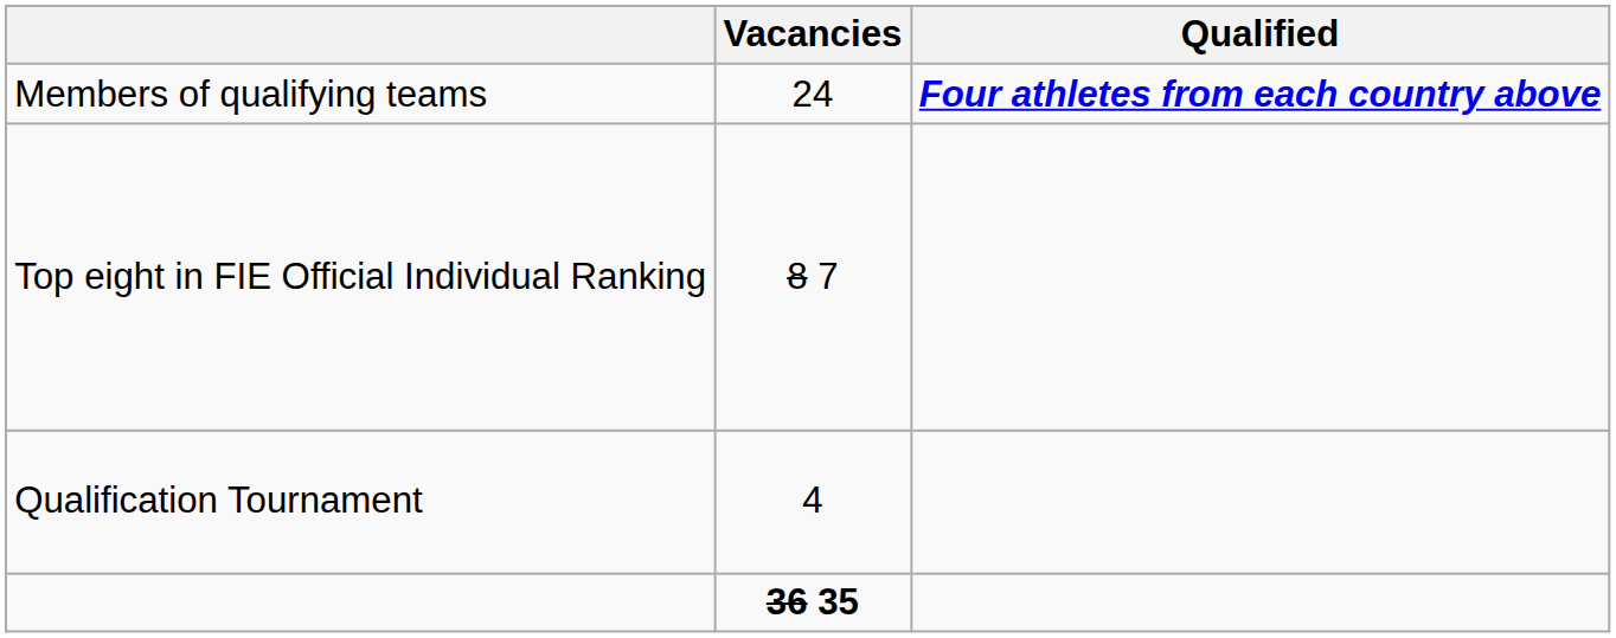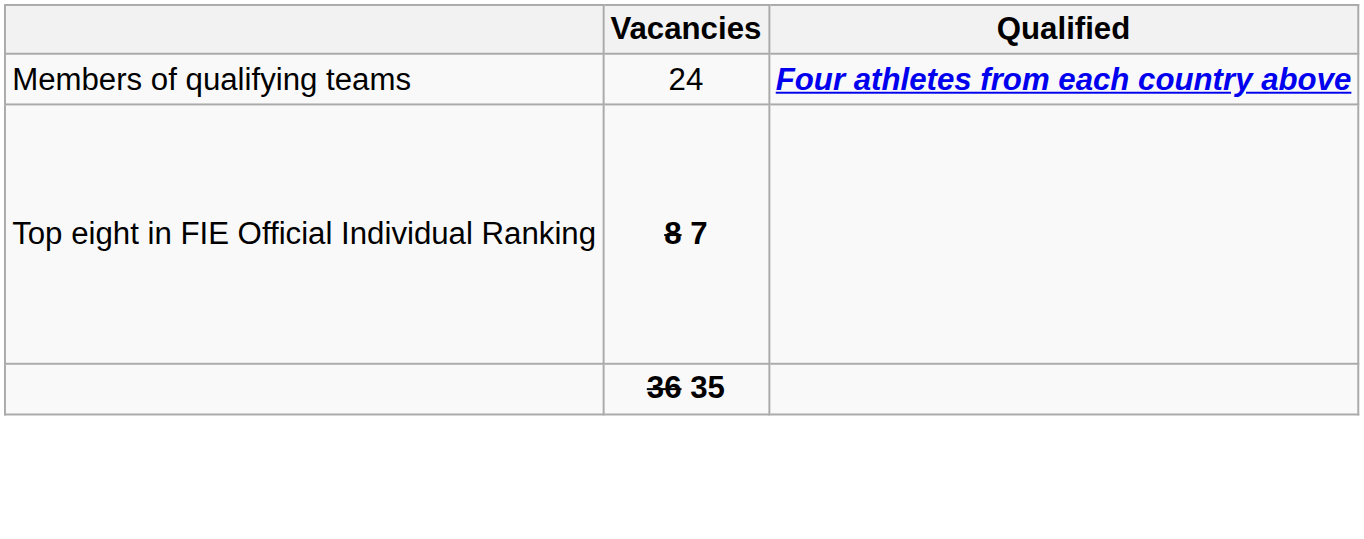 <table class="wikitable">
 <tr>
 <th></th>
 <th>Vacancies</th>
 <th>Qualified</th>
 </tr>
 <tr>
 <td>Members of qualifying teams</td>
 <td style="text-align:center;">24</td>
 <td><strong><em><a href='#'>Four athletes from each country above</a></em></strong></td>
 </tr>
 <tr>
 <td>Top eight in FIE Official Individual Ranking</td>
-<td style="text-align:center;"><s>8</s> 7</td>
+<td style="text-align:center;"><strong><s>8</s> 7</strong></td>
 <td><br><br><s></s><br><br><br><br><br></td>
-</tr>
-<tr>
-<td>Qualification Tournament</td>
-<td style="text-align:center;">4</td>
-<td><br><br><br></td>
 </tr>
 <tr>
 <td></td>
 <td style="text-align:center;"><strong><s>36</s> 35</strong></td>
 <td></td>
 </tr>
 </table>
